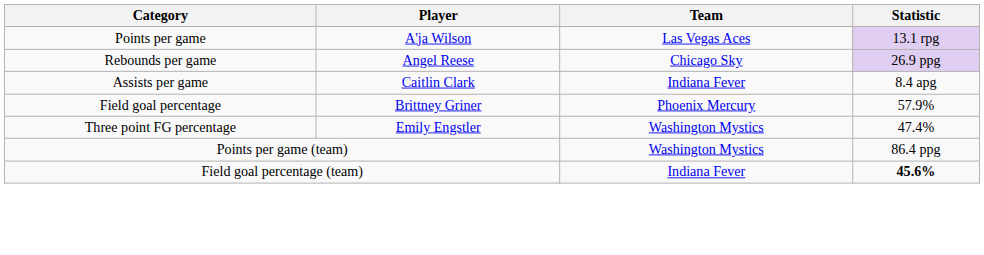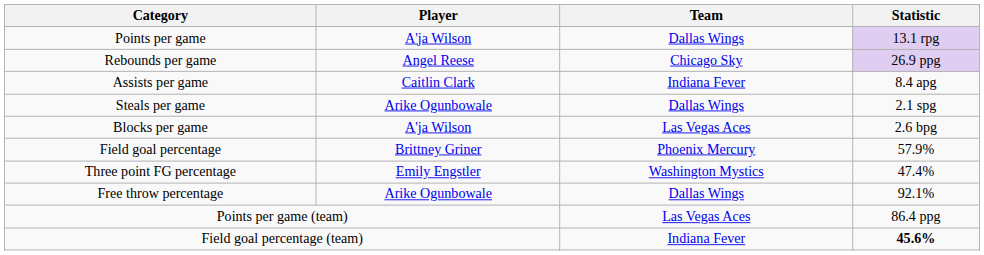 <table class="wikitable" style="width: 70%; text-align: center;">
 <tr>
 <th width=32%>Category</th>
 <th width=25%>Player</th>
 <th width=30%>Team</th>
 <th width=20%>Statistic</th>
 </tr>
 <tr>
 <td>Points per game</td>
 <td><a href='#'>A'ja Wilson</a></td>
-<td><a href='#'>Las Vegas Aces</a></td>
+<td><a href='#'>Dallas Wings</a></td>
 <td bgcolor="EOCEF2">13.1 rpg </td>
 </tr>
 <tr>
 <td>Rebounds per game</td>
 <td><a href='#'>Angel Reese</a></td>
 <td><a href='#'>Chicago Sky</a></td>
 <td bgcolor="EOCEF2">26.9 ppg </td>
 </tr>
 <tr>
 <td>Assists per game</td>
 <td><a href='#'>Caitlin Clark</a></td>
 <td><a href='#'>Indiana Fever</a></td>
 <td>8.4 apg</td>
 </tr>
 <tr>
+<td>Steals per game</td>
+<td><a href='#'>Arike Ogunbowale</a></td>
+<td><a href='#'>Dallas Wings</a></td>
+<td>2.1 spg</td>
+</tr>
+<tr>
+<td>Blocks per game</td>
+<td><a href='#'>A'ja Wilson</a></td>
+<td><a href='#'>Las Vegas Aces</a></td>
+<td>2.6 bpg</td>
+</tr>
+<tr>
 <td>Field goal percentage</td>
 <td><a href='#'>Brittney Griner</a></td>
 <td><a href='#'>Phoenix Mercury</a></td>
 <td>57.9%</td>
 </tr>
 <tr>
 <td>Three point FG percentage</td>
 <td><a href='#'>Emily Engstler</a></td>
 <td><a href='#'>Washington Mystics</a></td>
 <td>47.4%</td>
 </tr>
 <tr>
+<td>Free throw percentage</td>
+<td><a href='#'>Arike Ogunbowale</a></td>
+<td><a href='#'>Dallas Wings</a></td>
+<td>92.1%</td>
+</tr>
+<tr>
 <td colspan=2>Points per game (team)</td>
-<td><a href='#'>Washington Mystics</a></td>
+<td><a href='#'>Las Vegas Aces</a></td>
 <td>86.4 ppg</td>
 </tr>
 <tr>
 <td colspan=2>Field goal percentage (team)</td>
 <td><a href='#'>Indiana Fever</a></td>
 <td><strong>45.6%</strong></td>
 </tr>
 </table>
